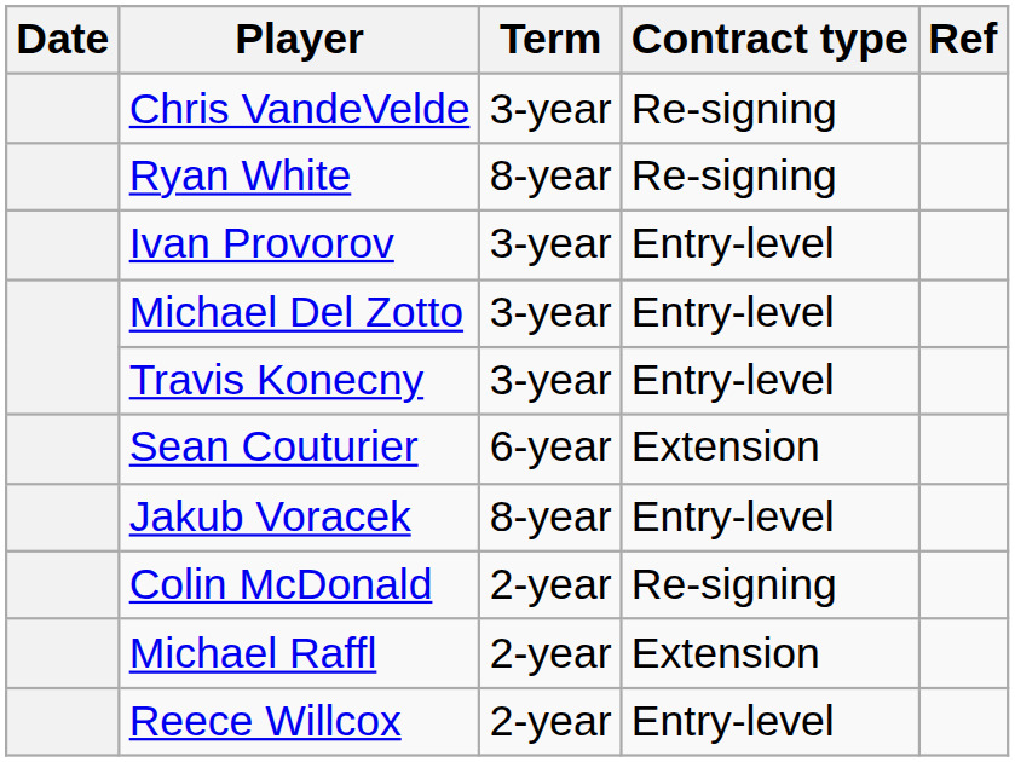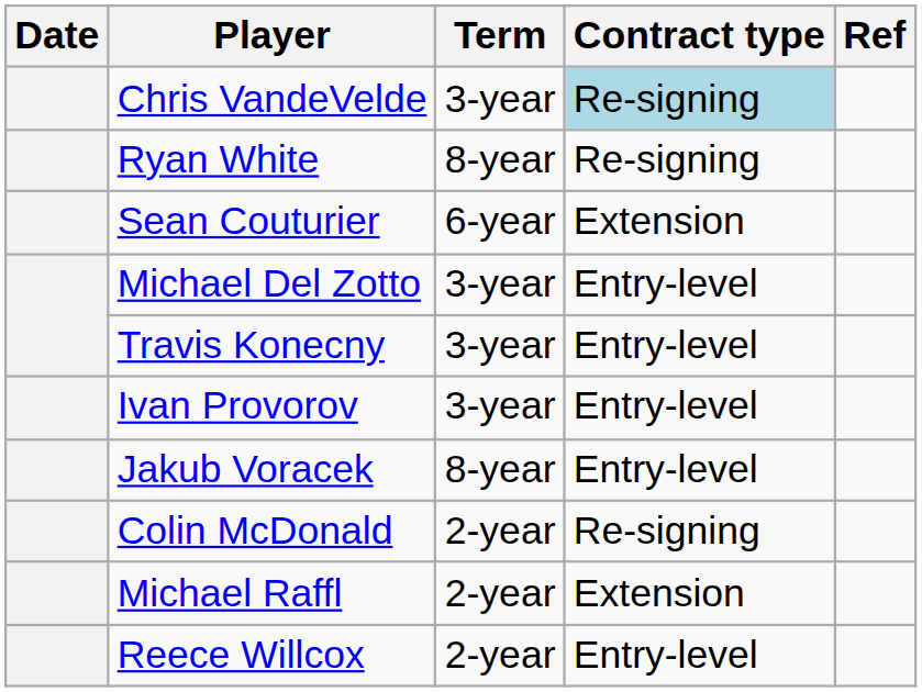 <table class="wikitable plainrowheaders">
 <tr style="background:#ddd; text-align:center;">
 <th>Date</th>
 <th>Player</th>
 <th>Term</th>
 <th>Contract type</th>
 <th>Ref</th>
 </tr>
 <tr>
 <th scope="row"></th>
 <td><a href='#'>Chris VandeVelde</a></td>
 <td>3-year</td>
-<td>Re-signing</td>
+<td style="background: lightblue;">Re-signing</td>
 <td></td>
 </tr>
 <tr>
 <th scope="row"></th>
 <td><a href='#'>Ryan White</a></td>
 <td>8-year</td>
 <td>Re-signing</td>
 <td></td>
 </tr>
 <tr>
 <th scope="row"></th>
-<td><a href='#'>Ivan Provorov</a></td>
-<td>3-year</td>
-<td>Entry-level</td>
+<td><a href='#'>Sean Couturier</a></td>
+<td>6-year</td>
+<td>Extension</td>
 <td></td>
 </tr>
 <tr>
 <th scope="row" rowspan=2></th>
 <td><a href='#'>Michael Del Zotto</a></td>
 <td>3-year</td>
 <td>Entry-level</td>
 <td></td>
 </tr>
 <tr>
 <td><a href='#'>Travis Konecny</a></td>
 <td>3-year</td>
 <td>Entry-level</td>
 <td></td>
 </tr>
 <tr>
 <th scope="row"></th>
-<td><a href='#'>Sean Couturier</a></td>
-<td>6-year</td>
-<td>Extension</td>
+<td><a href='#'>Ivan Provorov</a></td>
+<td>3-year</td>
+<td>Entry-level</td>
 <td></td>
 </tr>
 <tr>
 <th scope="row"></th>
 <td><a href='#'>Jakub Voracek</a></td>
 <td>8-year</td>
 <td>Entry-level</td>
 <td></td>
 </tr>
 <tr>
 <th scope="row"></th>
 <td><a href='#'>Colin McDonald</a></td>
 <td>2-year</td>
 <td>Re-signing</td>
 <td></td>
 </tr>
 <tr>
 <th scope="row"></th>
 <td><a href='#'>Michael Raffl</a></td>
 <td>2-year</td>
 <td>Extension</td>
 <td></td>
 </tr>
 <tr>
 <th scope="row"></th>
 <td><a href='#'>Reece Willcox</a></td>
 <td>2-year</td>
 <td>Entry-level</td>
 <td></td>
 </tr>
 </table>
